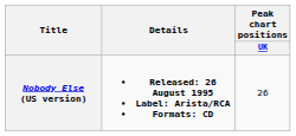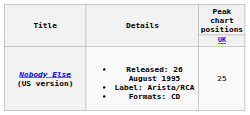 <table class="wikitable plainrowheaders" style="text-align:center;">
 <tr>
 <th scope="col" rowspan="2" style="width:10em;">Title</th>
 <th scope="col" rowspan="2" style="width:14em;">Details</th>
 <th scope="col" colspan="1">Peak chart positions</th>
 </tr>
 <tr>
 <th scope="col" style="width:3em;font-size:85%;"><a href='#'>UK</a><br></th>
 </tr>
 <tr>
 <th scope="row"><em><a href='#'>Nobody Else</a></em><br><span>(US version)</span></th>
 <td><strong><br><ul><li>Released: 26 August 1995</li><li>Label: Arista/RCA</li><li>Formats: CD</li></ul></strong></td>
-<td>26</td>
+<td>25</td>
 </tr>
 </table>
